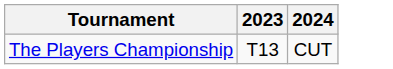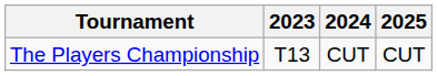 <table class="wikitable" style="font-size:95%;text-align:center;">
 <tr>
 <th>Tournament</th>
 <th>2023</th>
 <th>2024</th>
+<th>2025</th>
 </tr>
 <tr>
 <td align=left><a href='#'>The Players Championship</a></td>
 <td>T13</td>
 <td>CUT</td>
+<td>CUT</td>
 </tr>
 </table>
